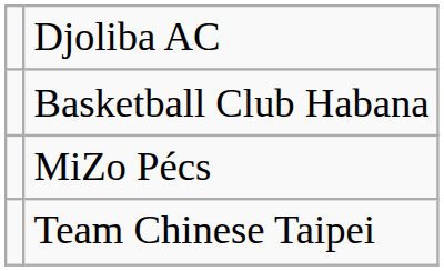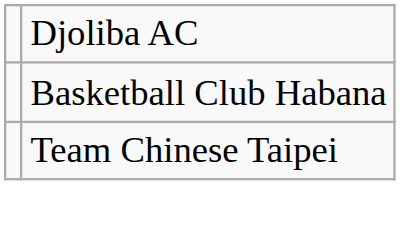 <table class="wikitable">
 <tr>
 <td></td>
 <td>Djoliba AC</td>
 </tr>
 <tr>
 <td></td>
 <td>Basketball Club Habana</td>
 </tr>
 <tr>
 <td></td>
-<td>MiZo Pécs</td>
-</tr>
-<tr>
-<td></td>
 <td>Team Chinese Taipei</td>
 </tr>
 </table>
